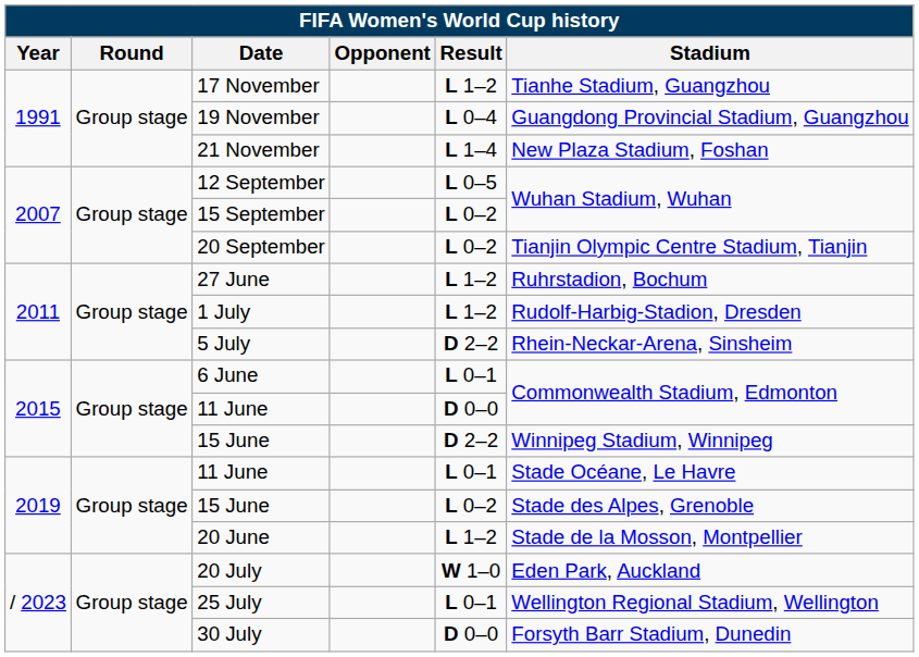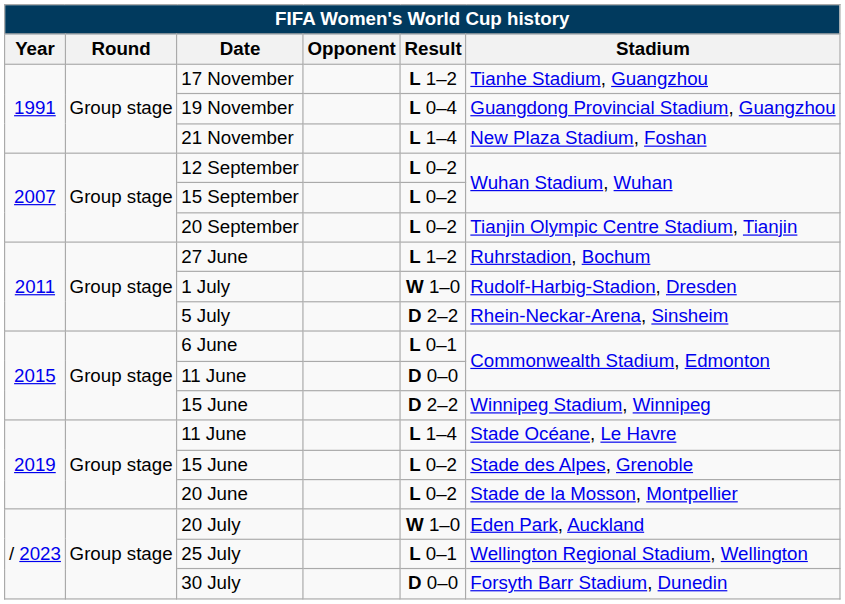 <table class="wikitable collapsible collapsed" style="text-align: center;font-size:100%;">
 <tr>
 <th colspan=6 style="background: #013A5E; color: #FFFFFF;">FIFA Women's World Cup history</th>
 </tr>
 <tr>
 <th>Year</th>
 <th>Round</th>
 <th>Date</th>
 <th>Opponent</th>
 <th>Result</th>
 <th>Stadium</th>
 </tr>
 <tr>
 <td rowspan=3> <a href='#'>1991</a></td>
 <td rowspan=3>Group stage</td>
 <td align="left">17 November</td>
 <td align="left"></td>
 <td><strong>L</strong> 1–2</td>
 <td align="left"><a href='#'>Tianhe Stadium</a>, <a href='#'>Guangzhou</a></td>
 </tr>
 <tr>
 <td align="left">19 November</td>
 <td align="left"></td>
 <td><strong>L</strong> 0–4</td>
 <td align="left"><a href='#'>Guangdong Provincial Stadium</a>, <a href='#'>Guangzhou</a></td>
 </tr>
 <tr>
 <td align="left">21 November</td>
 <td align="left"></td>
 <td><strong>L</strong> 1–4</td>
 <td align="left"><a href='#'>New Plaza Stadium</a>, <a href='#'>Foshan</a></td>
 </tr>
 <tr>
 <td rowspan=3> <a href='#'>2007</a></td>
 <td rowspan=3>Group stage</td>
 <td align="left">12 September</td>
 <td align="left"></td>
-<td><strong>L</strong> 0–5</td>
+<td><strong>L</strong> 0–2</td>
 <td rowspan=2 align="left"><a href='#'>Wuhan Stadium</a>, <a href='#'>Wuhan</a></td>
 </tr>
 <tr>
 <td align="left">15 September</td>
 <td align="left"></td>
 <td><strong>L</strong> 0–2</td>
 </tr>
 <tr>
 <td align="left">20 September</td>
 <td align="left"></td>
 <td><strong>L</strong> 0–2</td>
 <td align="left"><a href='#'>Tianjin Olympic Centre Stadium</a>, <a href='#'>Tianjin</a></td>
 </tr>
 <tr>
 <td rowspan=3> <a href='#'>2011</a></td>
 <td rowspan=3>Group stage</td>
 <td align="left">27 June</td>
 <td align="left"></td>
 <td><strong>L</strong> 1–2</td>
 <td align="left"><a href='#'>Ruhrstadion</a>, <a href='#'>Bochum</a></td>
 </tr>
 <tr>
 <td align="left">1 July</td>
 <td align="left"></td>
-<td><strong>L</strong> 1–2</td>
+<td><strong>W</strong> 1–0</td>
 <td align="left"><a href='#'>Rudolf-Harbig-Stadion</a>, <a href='#'>Dresden</a></td>
 </tr>
 <tr>
 <td align="left">5 July</td>
 <td align="left"></td>
 <td><strong>D</strong> 2–2</td>
 <td align="left"><a href='#'>Rhein-Neckar-Arena</a>, <a href='#'>Sinsheim</a></td>
 </tr>
 <tr>
 <td rowspan=3> <a href='#'>2015</a></td>
 <td rowspan=3>Group stage</td>
 <td align="left">6 June</td>
 <td align="left"></td>
 <td><strong>L</strong> 0–1</td>
 <td rowspan=2 align="left"><a href='#'>Commonwealth Stadium</a>, <a href='#'>Edmonton</a></td>
 </tr>
 <tr>
 <td align="left">11 June</td>
 <td align="left"></td>
 <td><strong>D</strong> 0–0</td>
 </tr>
 <tr>
 <td align="left">15 June</td>
 <td align="left"></td>
 <td><strong>D</strong> 2–2</td>
 <td align="left"><a href='#'>Winnipeg Stadium</a>, <a href='#'>Winnipeg</a></td>
 </tr>
 <tr>
 <td rowspan=3> <a href='#'>2019</a></td>
 <td rowspan=3>Group stage</td>
 <td align="left">11 June</td>
 <td align="left"></td>
-<td><strong>L</strong> 0–1</td>
+<td><strong>L</strong> 1–4</td>
 <td align="left"><a href='#'>Stade Océane</a>, <a href='#'>Le Havre</a></td>
 </tr>
 <tr>
 <td align="left">15 June</td>
 <td align="left"></td>
 <td><strong>L</strong> 0–2</td>
 <td align="left"><a href='#'>Stade des Alpes</a>, <a href='#'>Grenoble</a></td>
 </tr>
 <tr>
 <td align="left">20 June</td>
 <td align="left"></td>
-<td><strong>L</strong> 1–2</td>
+<td><strong>L</strong> 0–2</td>
 <td align="left"><a href='#'>Stade de la Mosson</a>, <a href='#'>Montpellier</a></td>
 </tr>
 <tr>
 <td rowspan=3>/ <a href='#'>2023</a></td>
 <td rowspan=3>Group stage</td>
 <td align="left">20 July</td>
 <td align="left"></td>
 <td><strong>W</strong> 1–0</td>
 <td align="left"><a href='#'>Eden Park</a>, <a href='#'>Auckland</a></td>
 </tr>
 <tr>
 <td align="left">25 July</td>
 <td align="left"></td>
 <td><strong>L</strong> 0–1</td>
 <td align="left"><a href='#'>Wellington Regional Stadium</a>, <a href='#'>Wellington</a></td>
 </tr>
 <tr>
 <td align="left">30 July</td>
 <td align="left"></td>
 <td><strong>D</strong> 0–0</td>
 <td align="left"><a href='#'>Forsyth Barr Stadium</a>, <a href='#'>Dunedin</a></td>
 </tr>
 </table>
